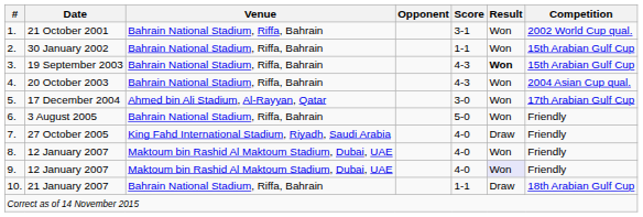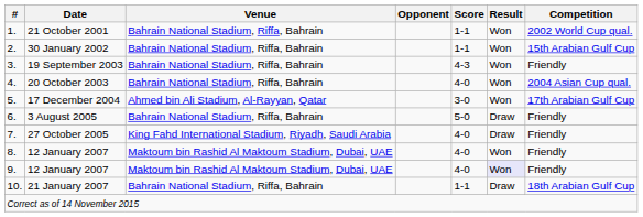 <table class="wikitable" style="font-size:95%;">
 <tr>
 <th>#</th>
 <th>Date</th>
 <th>Venue</th>
 <th>Opponent</th>
 <th>Score</th>
 <th>Result</th>
 <th>Competition</th>
 </tr>
 <tr>
 <td>1.</td>
 <td>21 October 2001</td>
 <td><a href='#'>Bahrain National Stadium</a>, <a href='#'>Riffa</a>, Bahrain</td>
 <td></td>
-<td>3-1</td>
+<td>1-1</td>
 <td>Won</td>
 <td><a href='#'>2002 World Cup qual.</a></td>
 </tr>
 <tr>
 <td>2.</td>
 <td>30 January 2002</td>
 <td><a href='#'>Bahrain National Stadium</a>, Riffa, Bahrain</td>
 <td></td>
 <td>1-1</td>
 <td>Won</td>
 <td><a href='#'>15th Arabian Gulf Cup</a></td>
 </tr>
 <tr>
 <td>3.</td>
 <td>19 September 2003</td>
 <td><a href='#'>Bahrain National Stadium</a>, Riffa, Bahrain</td>
 <td></td>
 <td>4-3</td>
-<td><strong>Won</strong></td>
-<td><a href='#'>15th Arabian Gulf Cup</a></td>
+<td>Won</td>
+<td>Friendly</td>
 </tr>
 <tr>
 <td>4.</td>
 <td>20 October 2003</td>
 <td><a href='#'>Bahrain National Stadium</a>, Riffa, Bahrain</td>
 <td></td>
-<td>4-3</td>
+<td>4-0</td>
 <td>Won</td>
 <td><a href='#'>2004 Asian Cup qual.</a></td>
 </tr>
 <tr>
 <td>5.</td>
 <td>17 December 2004</td>
 <td><a href='#'>Ahmed bin Ali Stadium</a>, <a href='#'>Al-Rayyan</a>, <a href='#'>Qatar</a></td>
 <td></td>
 <td>3-0</td>
 <td>Won</td>
 <td><a href='#'>17th Arabian Gulf Cup</a></td>
 </tr>
 <tr>
 <td>6.</td>
 <td>3 August 2005</td>
 <td><a href='#'>Bahrain National Stadium</a>, Riffa, Bahrain</td>
 <td></td>
 <td>5-0</td>
-<td>Won</td>
+<td>Draw</td>
 <td>Friendly</td>
 </tr>
 <tr>
 <td>7.</td>
 <td>27 October 2005</td>
 <td><a href='#'>King Fahd International Stadium</a>, <a href='#'>Riyadh</a>, <a href='#'>Saudi Arabia</a></td>
 <td></td>
 <td>4-0</td>
 <td>Draw</td>
 <td>Friendly</td>
 </tr>
 <tr>
 <td>8.</td>
 <td>12 January 2007</td>
 <td><a href='#'>Maktoum bin Rashid Al Maktoum Stadium</a>, <a href='#'>Dubai</a>, <a href='#'>UAE</a></td>
 <td></td>
 <td>4-0</td>
 <td>Won</td>
 <td>Friendly</td>
 </tr>
 <tr>
 <td>9.</td>
 <td>12 January 2007</td>
 <td><a href='#'>Maktoum bin Rashid Al Maktoum Stadium</a>, <a href='#'>Dubai</a>, <a href='#'>UAE</a></td>
 <td></td>
 <td>4-0</td>
 <td style="background: lavender;">Won</td>
 <td>Friendly</td>
 </tr>
 <tr>
 <td>10.</td>
 <td>21 January 2007</td>
 <td><a href='#'>Bahrain National Stadium</a>, Riffa, Bahrain</td>
 <td></td>
 <td>1-1</td>
 <td>Draw</td>
 <td><a href='#'>18th Arabian Gulf Cup</a></td>
 </tr>
 <tr>
 <td colspan="12"><small><em>Correct as of 14 November 2015</em></small></td>
 </tr>
 </table>
